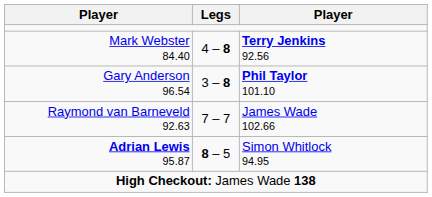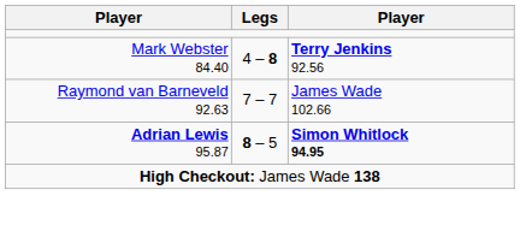 <table class=wikitable style="text-align:center">
 <tr>
 <th width=225>Player</th>
 <th width=50>Legs</th>
 <th width=225>Player</th>
 </tr>
 <tr align=center>
 <td colspan="3"></td>
 </tr>
 <tr align=left>
 <td align=right><a href='#'>Mark Webster</a>  <br> <small><span>84.40</span></small></td>
 <td align=center>4 – <strong>8</strong></td>
 <td> <strong><a href='#'>Terry Jenkins</a></strong> <br> <small><span>92.56</span></small></td>
 </tr>
 <tr align=left>
-<td align=right><a href='#'>Gary Anderson</a>  <br> <small><span>96.54</span></small></td>
-<td align=center>3 – <strong>8</strong></td>
-<td> <strong><a href='#'>Phil Taylor</a></strong> <br> <small><span>101.10</span></small></td>
-</tr>
-<tr align=left>
 <td align=right><a href='#'>Raymond van Barneveld</a>  <br> <small><span>92.63</span></small></td>
 <td align=center>7 – 7</td>
 <td> <a href='#'>James Wade</a> <br> <small><span>102.66</span></small></td>
 </tr>
 <tr align=left>
 <td align=right><strong><a href='#'>Adrian Lewis</a></strong>  <br> <small><span>95.87</span></small></td>
 <td align=center><strong>8</strong> – 5</td>
-<td> <a href='#'>Simon Whitlock</a> <br> <small><span>94.95</span></small></td>
+<td><strong> <a href='#'>Simon Whitlock</a> <br> <small><span>94.95</span></small></strong></td>
 </tr>
 <tr align=center>
 <td colspan="3"><strong>High Checkout: </strong>James Wade <strong>138</strong></td>
 </tr>
 </table>
